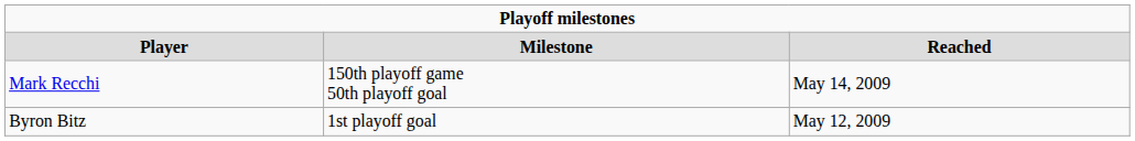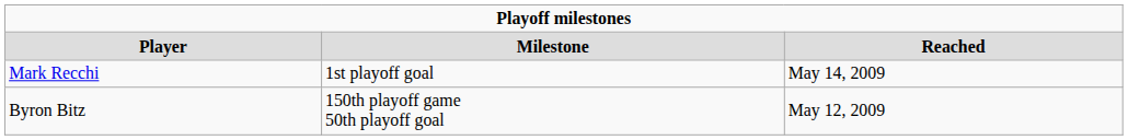 <table class="wikitable" style="width:52%;">
 <tr>
 <td colspan="10" style="text-align:center;"><strong>Playoff milestones</strong></td>
 </tr>
 <tr style="text-align:center; background:#ddd;">
 <td><strong>Player</strong></td>
 <td><strong>Milestone</strong></td>
 <td><strong>Reached</strong></td>
 </tr>
 <tr>
 <td><a href='#'>Mark Recchi</a></td>
-<td>150th playoff game<br>50th playoff goal</td>
+<td>1st playoff goal</td>
 <td>May 14, 2009</td>
 </tr>
 <tr>
 <td>Byron Bitz</td>
-<td>1st playoff goal</td>
+<td>150th playoff game<br>50th playoff goal</td>
 <td>May 12, 2009</td>
 </tr>
 </table>
